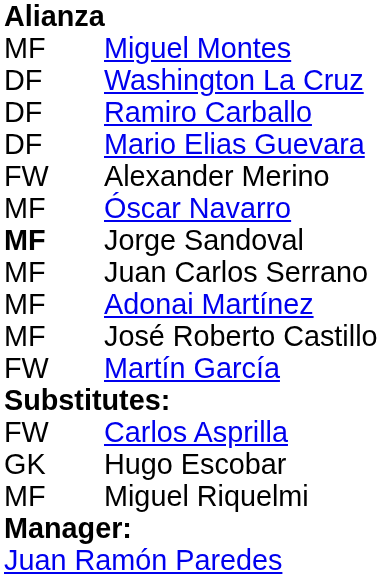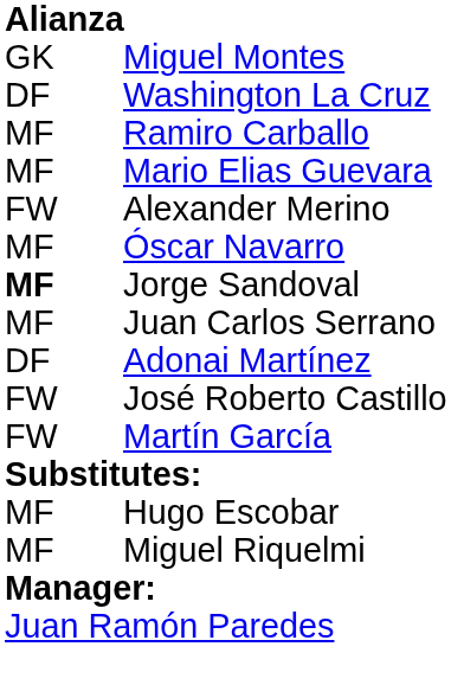 <table style="font-size: 90%" cellspacing="0" cellpadding="0">
 <tr>
 <td colspan="4"><strong>Alianza</strong></td>
 </tr>
 <tr>
 <th width="25"></th>
 <th width="25"></th>
 </tr>
 <tr>
-<td>MF</td>
+<td>GK</td>
 <td></td>
 <td> <a href='#'>Miguel Montes</a></td>
 </tr>
 <tr>
 <td>DF</td>
 <td></td>
 <td> <a href='#'>Washington La Cruz</a></td>
 </tr>
 <tr>
-<td>DF</td>
+<td>MF</td>
 <td></td>
 <td> <a href='#'>Ramiro Carballo</a></td>
 </tr>
 <tr>
-<td>DF</td>
+<td>MF</td>
 <td></td>
 <td> <a href='#'>Mario Elias Guevara</a></td>
 </tr>
 <tr>
 <td>FW</td>
 <td></td>
 <td> Alexander Merino</td>
 <td></td>
 <td></td>
 </tr>
 <tr>
 <td>MF</td>
 <td></td>
 <td> <a href='#'>Óscar Navarro</a> </td>
 </tr>
 <tr>
 <td><strong>MF</strong></td>
 <td></td>
 <td> Jorge Sandoval</td>
 </tr>
 <tr>
 <td>MF</td>
 <td></td>
 <td> Juan Carlos Serrano </td>
 <td></td>
 <td></td>
 </tr>
 <tr>
-<td>MF</td>
+<td>DF</td>
 <td></td>
 <td> <a href='#'>Adonai Martínez</a></td>
 </tr>
 <tr>
-<td>MF</td>
+<td>FW</td>
 <td></td>
 <td> José Roberto Castillo</td>
 <td></td>
 <td></td>
 </tr>
 <tr>
 <td>FW</td>
 <td></td>
 <td> <a href='#'>Martín García</a> </td>
 </tr>
 <tr>
 <td colspan=3><strong>Substitutes:</strong></td>
 </tr>
 <tr>
-<td>FW</td>
-<td></td>
-<td> <a href='#'>Carlos Asprilla</a></td>
-<td></td>
-<td></td>
-</tr>
-<tr>
-<td>GK</td>
+<td>MF</td>
 <td></td>
 <td> Hugo Escobar</td>
 <td></td>
 <td></td>
 </tr>
 <tr>
 <td>MF</td>
 <td></td>
 <td> Miguel Riquelmi</td>
 <td></td>
 <td></td>
 </tr>
 <tr>
 <td colspan=3><strong>Manager:</strong></td>
 </tr>
 <tr>
 <td colspan=4> <a href='#'>Juan Ramón Paredes</a></td>
 </tr>
 </table>
